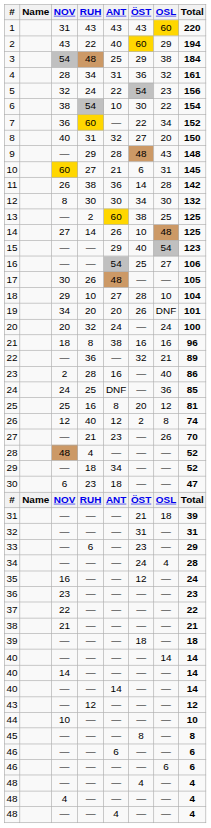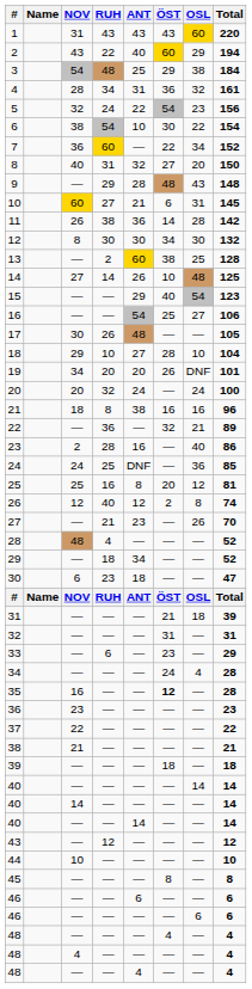 <table class="wikitable sortable" style="text-align:center;">
 <tr>
 <th>#</th>
 <th>Name</th>
 <th><a href='#'>NOV</a></th>
 <th><a href='#'>RUH</a></th>
 <th><a href='#'>ANT</a></th>
 <th><a href='#'>ÖST</a></th>
 <th><a href='#'>OSL</a></th>
 <th><strong>Total</strong> </th>
 </tr>
 <tr>
 <td>1</td>
 <td align="left"></td>
 <td>31</td>
 <td>43</td>
 <td>43</td>
 <td>43</td>
 <td bgcolor="gold">60</td>
 <td><strong>220</strong></td>
 </tr>
 <tr>
 <td>2</td>
 <td align="left"></td>
 <td>43</td>
 <td>22</td>
 <td>40</td>
 <td bgcolor="gold">60</td>
 <td>29</td>
 <td><strong>194</strong></td>
 </tr>
 <tr>
 <td>3</td>
 <td align="left"></td>
 <td bgcolor="silver">54</td>
 <td bgcolor="CC9966">48</td>
 <td>25</td>
 <td>29</td>
 <td>38</td>
 <td><strong>184</strong></td>
 </tr>
 <tr>
 <td>4</td>
 <td align="left"></td>
 <td>28</td>
 <td>34</td>
 <td>31</td>
 <td>36</td>
 <td>32</td>
 <td><strong>161</strong></td>
 </tr>
 <tr>
 <td>5</td>
 <td align="left"></td>
 <td>32</td>
 <td>24</td>
 <td>22</td>
 <td bgcolor="silver">54</td>
 <td>23</td>
 <td><strong>156</strong></td>
 </tr>
 <tr>
 <td>6</td>
 <td align="left"></td>
 <td>38</td>
 <td bgcolor="silver">54</td>
 <td>10</td>
 <td>30</td>
 <td>22</td>
 <td><strong>154</strong></td>
 </tr>
 <tr>
 <td>7</td>
 <td align="left"></td>
 <td>36</td>
 <td bgcolor="gold">60</td>
 <td>—</td>
 <td>22</td>
 <td>34</td>
 <td><strong>152</strong></td>
 </tr>
 <tr>
 <td>8</td>
 <td align="left"></td>
 <td>40</td>
 <td>31</td>
 <td>32</td>
 <td>27</td>
 <td>20</td>
 <td><strong>150</strong></td>
 </tr>
 <tr>
 <td>9</td>
 <td align="left"></td>
 <td>—</td>
 <td>29</td>
 <td>28</td>
 <td bgcolor="CC9966">48</td>
 <td>43</td>
 <td><strong>148</strong></td>
 </tr>
 <tr>
 <td>10</td>
 <td align="left"></td>
 <td bgcolor="gold">60</td>
 <td>27</td>
 <td>21</td>
 <td>6</td>
 <td>31</td>
 <td><strong>145</strong></td>
 </tr>
 <tr>
 <td>11</td>
 <td align="left"></td>
 <td>26</td>
 <td>38</td>
 <td>36</td>
 <td>14</td>
 <td>28</td>
 <td><strong>142</strong></td>
 </tr>
 <tr>
 <td>12</td>
 <td align="left"></td>
 <td>8</td>
 <td>30</td>
 <td>30</td>
 <td>34</td>
 <td>30</td>
 <td><strong>132</strong></td>
 </tr>
 <tr>
 <td>13</td>
 <td align="left"></td>
 <td>—</td>
 <td>2</td>
 <td bgcolor="gold">60</td>
 <td>38</td>
 <td>25</td>
-<td><strong>125</strong></td>
+<td><strong>128</strong></td>
 </tr>
 <tr>
 <td>14</td>
 <td align="left"></td>
 <td>27</td>
 <td>14</td>
 <td>26</td>
 <td>10</td>
 <td bgcolor="CC9966">48</td>
 <td><strong>125</strong></td>
 </tr>
 <tr>
 <td>15</td>
 <td align="left"></td>
 <td>—</td>
 <td>—</td>
 <td>29</td>
 <td>40</td>
 <td bgcolor="silver">54</td>
 <td><strong>123</strong></td>
 </tr>
 <tr>
 <td>16</td>
 <td align="left"></td>
 <td>—</td>
 <td>—</td>
 <td bgcolor="silver">54</td>
 <td>25</td>
 <td>27</td>
 <td><strong>106</strong></td>
 </tr>
 <tr>
 <td>17</td>
 <td align="left"></td>
 <td>30</td>
 <td>26</td>
 <td bgcolor="CC9966">48</td>
 <td>—</td>
 <td>—</td>
 <td><strong>105</strong></td>
 </tr>
 <tr>
 <td>18</td>
 <td align="left"></td>
 <td>29</td>
 <td>10</td>
 <td>27</td>
 <td>28</td>
 <td>10</td>
 <td><strong>104</strong></td>
 </tr>
 <tr>
 <td>19</td>
 <td align="left"></td>
 <td>34</td>
 <td>20</td>
 <td>20</td>
 <td>26</td>
 <td>DNF</td>
 <td><strong>101</strong></td>
 </tr>
 <tr>
 <td>20</td>
 <td align="left"></td>
 <td>20</td>
 <td>32</td>
 <td>24</td>
 <td>—</td>
 <td>24</td>
 <td><strong>100</strong></td>
 </tr>
 <tr>
 <td>21</td>
 <td align="left"></td>
 <td>18</td>
 <td>8</td>
 <td>38</td>
 <td>16</td>
 <td>16</td>
 <td><strong>96</strong></td>
 </tr>
 <tr>
 <td>22</td>
 <td align="left"></td>
 <td>—</td>
 <td>36</td>
 <td>—</td>
 <td>32</td>
 <td>21</td>
 <td><strong>89</strong></td>
 </tr>
 <tr>
 <td>23</td>
 <td align="left"></td>
 <td>2</td>
 <td>28</td>
 <td>16</td>
 <td>—</td>
 <td>40</td>
 <td><strong>86</strong></td>
 </tr>
 <tr>
 <td>24</td>
 <td align="left"></td>
 <td>24</td>
 <td>25</td>
 <td>DNF</td>
 <td>—</td>
 <td>36</td>
 <td><strong>85</strong></td>
 </tr>
 <tr>
 <td>25</td>
 <td align="left"></td>
 <td>25</td>
 <td>16</td>
 <td>8</td>
 <td>20</td>
 <td>12</td>
 <td><strong>81</strong></td>
 </tr>
 <tr>
 <td>26</td>
 <td align="left"></td>
 <td>12</td>
 <td>40</td>
 <td>12</td>
 <td>2</td>
 <td>8</td>
 <td><strong>74</strong></td>
 </tr>
 <tr>
 <td>27</td>
 <td align="left"></td>
 <td>—</td>
 <td>21</td>
 <td>23</td>
 <td>—</td>
 <td>26</td>
 <td><strong>70</strong></td>
 </tr>
 <tr>
 <td>28</td>
 <td align="left"></td>
 <td bgcolor="CC9966">48</td>
 <td>4</td>
 <td>—</td>
 <td>—</td>
 <td>—</td>
 <td><strong>52</strong></td>
 </tr>
 <tr>
 <td>29</td>
 <td align="left"></td>
 <td>—</td>
 <td>18</td>
 <td>34</td>
 <td>—</td>
 <td>—</td>
 <td><strong>52</strong></td>
 </tr>
 <tr>
 <td>30</td>
 <td align="left"></td>
 <td>6</td>
 <td>23</td>
 <td>18</td>
 <td>—</td>
 <td>—</td>
 <td><strong>47</strong></td>
 </tr>
 <tr>
 <th>#</th>
 <th>Name</th>
 <th><a href='#'>NOV</a></th>
 <th><a href='#'>RUH</a></th>
 <th><a href='#'>ANT</a></th>
 <th><a href='#'>ÖST</a></th>
 <th><a href='#'>OSL</a></th>
 <th><strong>Total</strong></th>
 </tr>
 <tr>
 <td>31</td>
 <td align="left"></td>
 <td>—</td>
 <td>—</td>
 <td>—</td>
 <td>21</td>
 <td>18</td>
 <td><strong>39</strong></td>
 </tr>
 <tr>
 <td>32</td>
 <td align="left"></td>
 <td>—</td>
 <td>—</td>
 <td>—</td>
 <td>31</td>
 <td>—</td>
 <td><strong>31</strong></td>
 </tr>
 <tr>
 <td>33</td>
 <td align="left"></td>
 <td>—</td>
 <td>6</td>
 <td>—</td>
 <td>23</td>
 <td>—</td>
 <td><strong>29</strong></td>
 </tr>
 <tr>
 <td>34</td>
 <td align="left"></td>
 <td>—</td>
 <td>—</td>
 <td>—</td>
 <td>24</td>
 <td>4</td>
 <td><strong>28</strong></td>
 </tr>
 <tr>
 <td>35</td>
 <td align="left"></td>
 <td>16</td>
 <td>—</td>
 <td>—</td>
-<td>12</td>
+<td><strong>12</strong></td>
 <td>—</td>
-<td><strong>24</strong></td>
+<td><strong>28</strong></td>
 </tr>
 <tr>
 <td>36</td>
 <td align="left"></td>
 <td>23</td>
 <td>—</td>
 <td>—</td>
 <td>—</td>
 <td>—</td>
 <td><strong>23</strong></td>
 </tr>
 <tr>
 <td>37</td>
 <td align="left"></td>
 <td>22</td>
 <td>—</td>
 <td>—</td>
 <td>—</td>
 <td>—</td>
 <td><strong>22</strong></td>
 </tr>
 <tr>
 <td>38</td>
 <td align="left"></td>
 <td>21</td>
 <td>—</td>
 <td>—</td>
 <td>—</td>
 <td>—</td>
 <td><strong>21</strong></td>
 </tr>
 <tr>
 <td>39</td>
 <td align="left"></td>
 <td>—</td>
 <td>—</td>
 <td>—</td>
 <td>18</td>
 <td>—</td>
 <td><strong>18</strong></td>
 </tr>
 <tr>
 <td>40</td>
 <td align="left"></td>
 <td>—</td>
 <td>—</td>
 <td>—</td>
 <td>—</td>
 <td>14</td>
 <td><strong>14</strong></td>
 </tr>
 <tr>
 <td>40</td>
 <td align="left"></td>
 <td>14</td>
 <td>—</td>
 <td>—</td>
 <td>—</td>
 <td>—</td>
 <td><strong>14</strong></td>
 </tr>
 <tr>
 <td>40</td>
 <td align="left"></td>
 <td>—</td>
 <td>—</td>
 <td>14</td>
 <td>—</td>
 <td>—</td>
 <td><strong>14</strong></td>
 </tr>
 <tr>
 <td>43</td>
 <td align="left"></td>
 <td>—</td>
 <td>12</td>
 <td>—</td>
 <td>—</td>
 <td>—</td>
 <td><strong>12</strong></td>
 </tr>
 <tr>
 <td>44</td>
 <td align="left"></td>
 <td>10</td>
 <td>—</td>
 <td>—</td>
 <td>—</td>
 <td>—</td>
 <td><strong>10</strong></td>
 </tr>
 <tr>
 <td>45</td>
 <td align="left"></td>
 <td>—</td>
 <td>—</td>
 <td>—</td>
 <td>8</td>
 <td>—</td>
 <td><strong>8</strong></td>
 </tr>
 <tr>
 <td>46</td>
 <td align="left"></td>
 <td>—</td>
 <td>—</td>
 <td>6</td>
 <td>—</td>
 <td>—</td>
 <td><strong>6</strong></td>
 </tr>
 <tr>
 <td>46</td>
 <td align="left"></td>
 <td>—</td>
 <td>—</td>
 <td>—</td>
 <td>—</td>
 <td>6</td>
 <td><strong>6</strong></td>
 </tr>
 <tr>
 <td>48</td>
 <td align="left"></td>
 <td>—</td>
 <td>—</td>
 <td>—</td>
 <td>4</td>
 <td>—</td>
 <td><strong>4</strong></td>
 </tr>
 <tr>
 <td>48</td>
 <td align="left"></td>
 <td>4</td>
 <td>—</td>
 <td>—</td>
 <td>—</td>
 <td>—</td>
 <td><strong>4</strong></td>
 </tr>
 <tr>
 <td>48</td>
 <td align="left"></td>
 <td>—</td>
 <td>—</td>
 <td>4</td>
 <td>—</td>
 <td>—</td>
 <td><strong>4</strong></td>
 </tr>
 </table>
